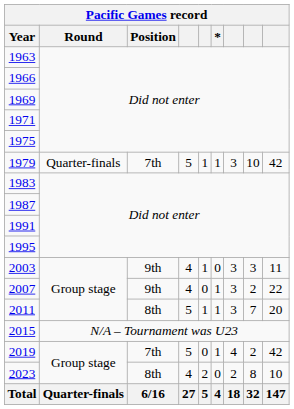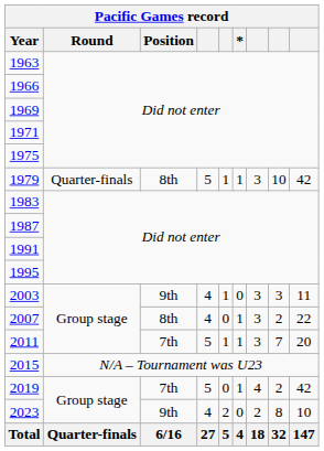 <table class="wikitable" style="text-align: center;">
 <tr>
 <th colspan=9><a href='#'>Pacific Games</a> record</th>
 </tr>
 <tr>
 <th>Year</th>
 <th>Round</th>
 <th>Position</th>
 <th></th>
 <th></th>
 <th>*</th>
 <th></th>
 <th></th>
 <th></th>
 </tr>
 <tr>
 <td> <a href='#'>1963</a></td>
 <td colspan=8 rowspan=5><em>Did not enter</em></td>
 </tr>
 <tr>
 <td> <a href='#'>1966</a></td>
 </tr>
 <tr>
 <td> <a href='#'>1969</a></td>
 </tr>
 <tr>
 <td> <a href='#'>1971</a></td>
 </tr>
 <tr>
 <td> <a href='#'>1975</a></td>
 </tr>
 <tr>
 <td> <a href='#'>1979</a></td>
 <td>Quarter-finals</td>
-<td>7th</td>
+<td>8th</td>
 <td>5</td>
 <td>1</td>
 <td>1</td>
 <td>3</td>
 <td>10</td>
 <td>42</td>
 </tr>
 <tr>
 <td> <a href='#'>1983</a></td>
 <td colspan=8 rowspan=4><em>Did not enter</em></td>
 </tr>
 <tr>
 <td> <a href='#'>1987</a></td>
 </tr>
 <tr>
 <td> <a href='#'>1991</a></td>
 </tr>
 <tr>
 <td> <a href='#'>1995</a></td>
 </tr>
 <tr>
 <td> <a href='#'>2003</a></td>
 <td rowspan=3>Group stage</td>
 <td>9th</td>
 <td>4</td>
 <td>1</td>
 <td>0</td>
 <td>3</td>
 <td>3</td>
 <td>11</td>
 </tr>
 <tr>
 <td> <a href='#'>2007</a></td>
-<td>9th</td>
+<td>8th</td>
 <td>4</td>
 <td>0</td>
 <td>1</td>
 <td>3</td>
 <td>2</td>
 <td>22</td>
 </tr>
 <tr>
 <td> <a href='#'>2011</a></td>
-<td>8th</td>
+<td>7th</td>
 <td>5</td>
 <td>1</td>
 <td>1</td>
 <td>3</td>
 <td>7</td>
 <td>20</td>
 </tr>
 <tr>
 <td> <a href='#'>2015</a></td>
 <td colspan=8><em>N/A – Tournament was U23</em></td>
 </tr>
 <tr>
 <td> <a href='#'>2019</a></td>
 <td rowspan=2>Group stage</td>
 <td>7th</td>
 <td>5</td>
 <td>0</td>
 <td>1</td>
 <td>4</td>
 <td>2</td>
 <td>42</td>
 </tr>
 <tr>
 <td> <a href='#'>2023</a></td>
-<td>8th</td>
+<td>9th</td>
 <td>4</td>
 <td>2</td>
 <td>0</td>
 <td>2</td>
 <td>8</td>
 <td>10</td>
 </tr>
 <tr>
 <th>Total</th>
 <th>Quarter-finals</th>
 <th>6/16</th>
 <th>27</th>
 <th>5</th>
 <th>4</th>
 <th>18</th>
 <th>32</th>
 <th>147</th>
 </tr>
 </table>
